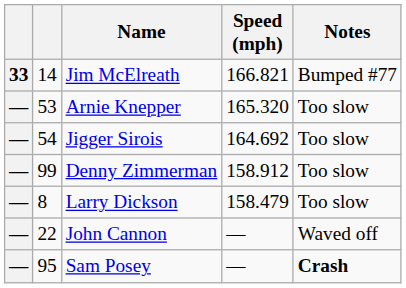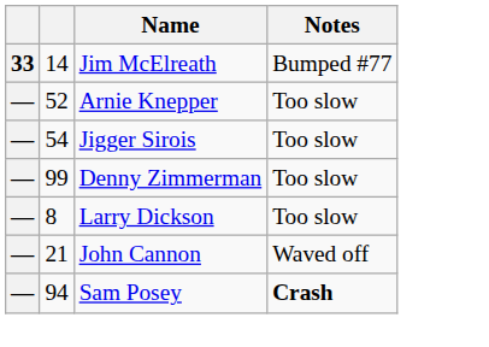 <table class="wikitable" style="font-size: 95%;">
 <tr>
 <th></th>
 <th></th>
 <th>Name</th>
-<th>Speed<br>(mph)</th>
 <th>Notes</th>
 </tr>
 <tr>
 <th>33</th>
 <td>14</td>
 <td><a href='#'>Jim McElreath</a></td>
-<td>166.821</td>
 <td>Bumped #77</td>
 </tr>
 <tr>
 <th>—</th>
-<td>53</td>
+<td>52</td>
 <td><a href='#'>Arnie Knepper</a></td>
-<td>165.320</td>
 <td>Too slow</td>
 </tr>
 <tr>
 <th>—</th>
 <td>54</td>
 <td><a href='#'>Jigger Sirois</a></td>
-<td>164.692</td>
 <td>Too slow</td>
 </tr>
 <tr>
 <th>—</th>
 <td>99</td>
 <td><a href='#'>Denny Zimmerman</a></td>
-<td>158.912</td>
 <td>Too slow</td>
 </tr>
 <tr>
 <th>—</th>
 <td>8</td>
 <td><a href='#'>Larry Dickson</a></td>
-<td>158.479</td>
 <td>Too slow</td>
 </tr>
 <tr>
 <th>—</th>
-<td>22</td>
+<td>21</td>
 <td><a href='#'>John Cannon</a></td>
-<td>—</td>
 <td>Waved off</td>
 </tr>
 <tr>
 <th>—</th>
-<td>95</td>
+<td>94</td>
 <td><a href='#'>Sam Posey</a></td>
-<td>—</td>
 <td><strong>Crash</strong></td>
 </tr>
 </table>
